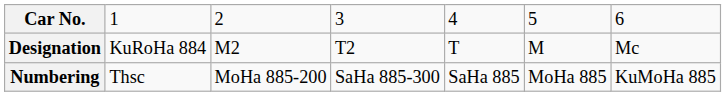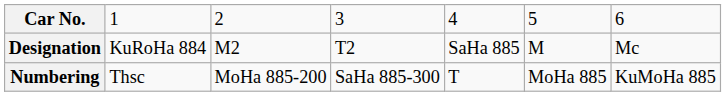 <table class="wikitable">
 <tr>
 <th>Car No.</th>
 <td>1</td>
 <td>2</td>
 <td>3</td>
 <td>4</td>
 <td>5</td>
 <td>6</td>
 </tr>
 <tr>
 <th>Designation</th>
 <td>KuRoHa 884</td>
 <td>M2</td>
 <td>T2</td>
-<td>T</td>
+<td>SaHa 885</td>
 <td>M</td>
 <td>Mc</td>
 </tr>
 <tr>
 <th>Numbering</th>
 <td>Thsc</td>
 <td>MoHa 885-200</td>
 <td>SaHa 885-300</td>
-<td>SaHa 885</td>
+<td>T</td>
 <td>MoHa 885</td>
 <td>KuMoHa 885</td>
 </tr>
 </table>
